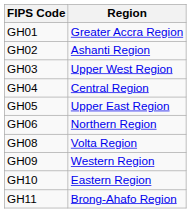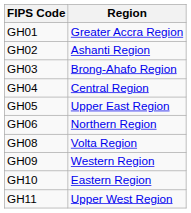 <table class="wikitable">
 <tr>
 <th>FIPS Code</th>
 <th>Region</th>
 </tr>
 <tr>
 <td>GH01</td>
 <td><a href='#'>Greater Accra Region</a></td>
 </tr>
 <tr>
 <td>GH02</td>
 <td><a href='#'>Ashanti Region</a></td>
 </tr>
 <tr>
 <td>GH03</td>
-<td><a href='#'>Upper West Region</a></td>
+<td><a href='#'>Brong-Ahafo Region</a></td>
 </tr>
 <tr>
 <td>GH04</td>
 <td><a href='#'>Central Region</a></td>
 </tr>
 <tr>
 <td>GH05</td>
 <td><a href='#'>Upper East Region</a></td>
 </tr>
 <tr>
 <td>GH06</td>
 <td><a href='#'>Northern Region</a></td>
 </tr>
 <tr>
 <td>GH08</td>
 <td><a href='#'>Volta Region</a></td>
 </tr>
 <tr>
 <td>GH09</td>
 <td><a href='#'>Western Region</a></td>
 </tr>
 <tr>
 <td>GH10</td>
 <td><a href='#'>Eastern Region</a></td>
 </tr>
 <tr>
 <td>GH11</td>
-<td><a href='#'>Brong-Ahafo Region</a></td>
+<td><a href='#'>Upper West Region</a></td>
 </tr>
 </table>
